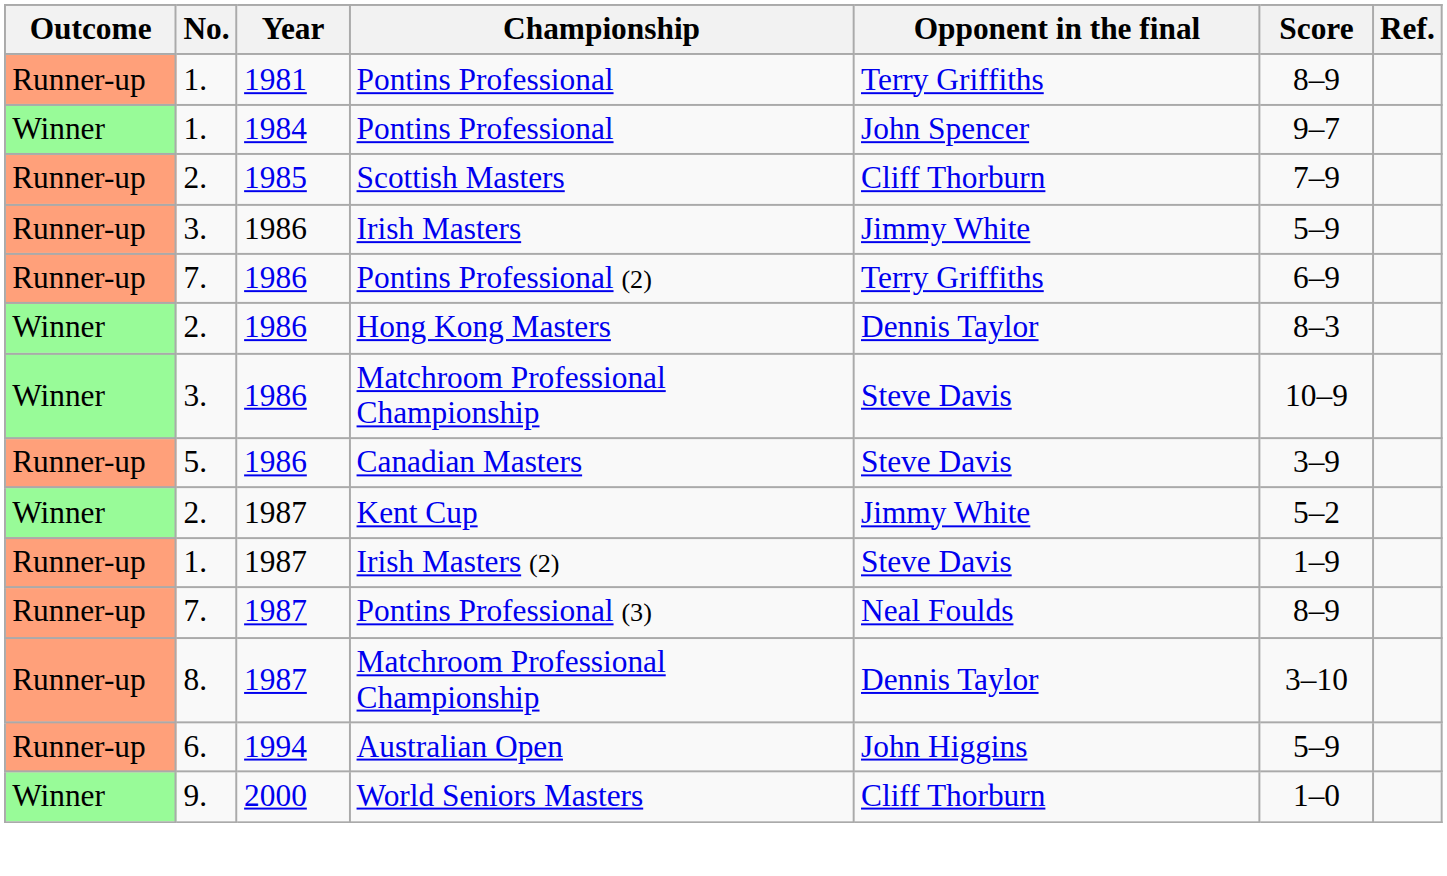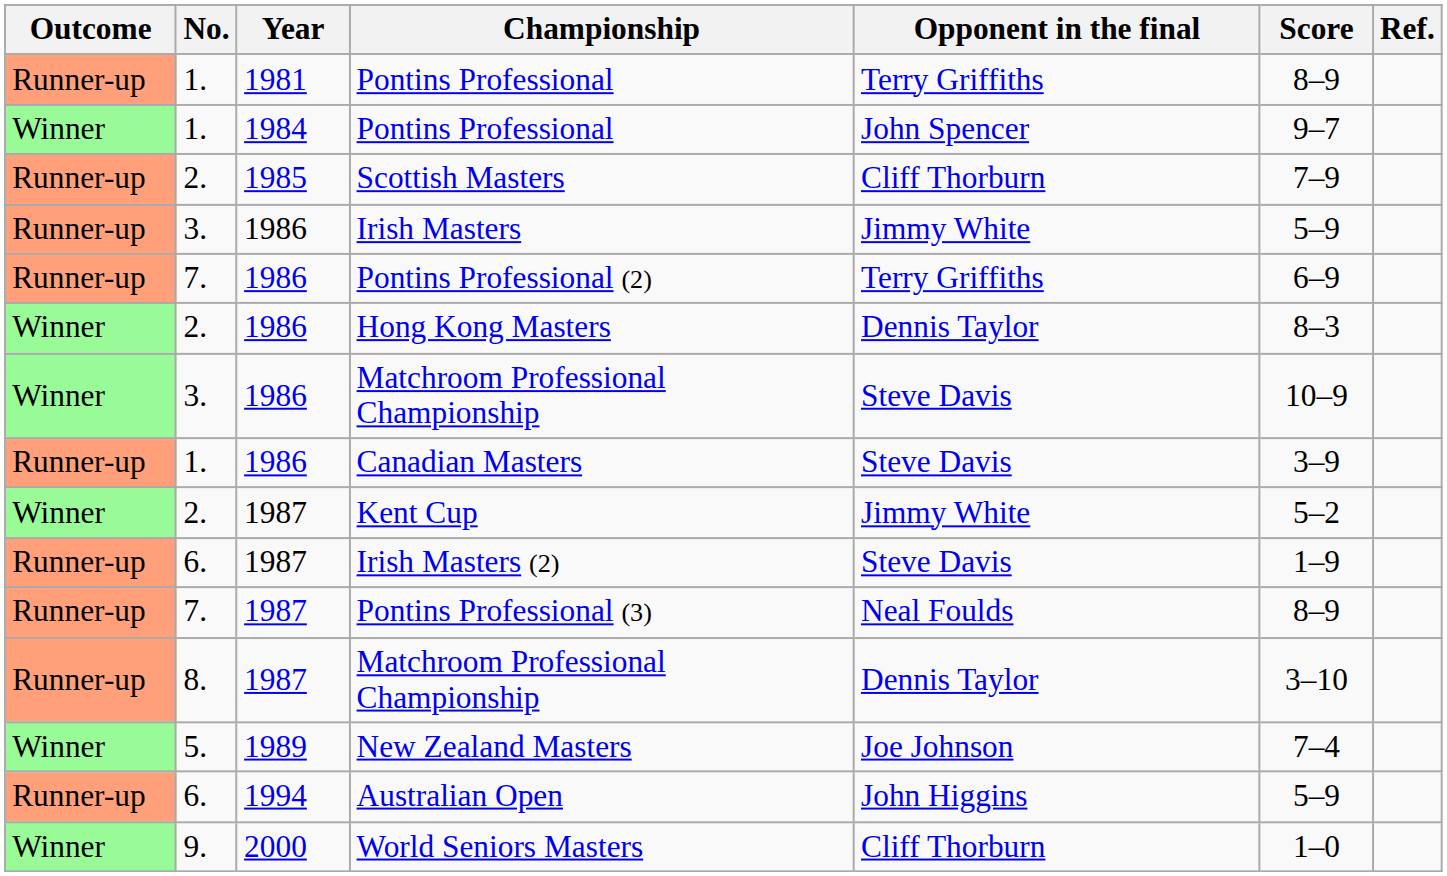 <table class="wikitable sortable">
 <tr>
 <th width="80">Outcome</th>
 <th width="20">No.</th>
 <th width="50">Year</th>
 <th style="width:250px;">Championship</th>
 <th style="width:200px;">Opponent in the final</th>
 <th style="width:50px;">Score</th>
 <th>Ref.</th>
 </tr>
 <tr>
 <td style="background:#ffa07a;">Runner-up</td>
 <td>1.</td>
 <td><a href='#'>1981</a></td>
 <td><a href='#'>Pontins Professional</a></td>
 <td> <a href='#'>Terry Griffiths</a></td>
 <td align="center">8–9</td>
 <td></td>
 </tr>
 <tr>
 <td style="background:#98fb98;">Winner</td>
 <td>1.</td>
 <td><a href='#'>1984</a></td>
 <td><a href='#'>Pontins Professional</a></td>
 <td> <a href='#'>John Spencer</a></td>
 <td align="center">9–7</td>
 <td></td>
 </tr>
 <tr>
 <td style="background:#ffa07a;">Runner-up</td>
 <td>2.</td>
 <td><a href='#'>1985</a></td>
 <td><a href='#'>Scottish Masters</a></td>
 <td> <a href='#'>Cliff Thorburn</a></td>
 <td align="center">7–9</td>
 <td></td>
 </tr>
 <tr>
 <td style="background:#ffa07a;">Runner-up</td>
 <td>3.</td>
 <td>1986</td>
 <td><a href='#'>Irish Masters</a></td>
 <td> <a href='#'>Jimmy White</a></td>
 <td align="center">5–9</td>
 <td></td>
 </tr>
 <tr>
 <td style="background:#ffa07a;">Runner-up</td>
 <td>7.</td>
 <td><a href='#'>1986</a></td>
 <td><a href='#'>Pontins Professional</a> <small>(2)</small></td>
 <td> <a href='#'>Terry Griffiths</a></td>
 <td align="center">6–9</td>
 <td></td>
 </tr>
 <tr>
 <td style="background:#98fb98;">Winner</td>
 <td>2.</td>
 <td><a href='#'>1986</a></td>
 <td><a href='#'>Hong Kong Masters</a></td>
 <td> <a href='#'>Dennis Taylor</a></td>
 <td align="center">8–3</td>
 <td></td>
 </tr>
 <tr>
 <td style="background:#98fb98;">Winner</td>
 <td>3.</td>
 <td><a href='#'>1986</a></td>
 <td><a href='#'>Matchroom Professional Championship</a></td>
 <td> <a href='#'>Steve Davis</a></td>
 <td align="center">10–9</td>
 <td></td>
 </tr>
 <tr>
 <td style="background:#ffa07a;">Runner-up</td>
-<td>5.</td>
+<td>1.</td>
 <td><a href='#'>1986</a></td>
 <td><a href='#'>Canadian Masters</a></td>
 <td> <a href='#'>Steve Davis</a></td>
 <td align="center">3–9</td>
 <td></td>
 </tr>
 <tr>
 <td style="background:#98fb98;">Winner</td>
 <td>2.</td>
 <td>1987</td>
 <td><a href='#'>Kent Cup</a></td>
 <td> <a href='#'>Jimmy White</a></td>
 <td align="center">5–2</td>
 <td></td>
 </tr>
 <tr>
 <td style="background:#ffa07a;">Runner-up</td>
-<td>1.</td>
+<td>6.</td>
 <td>1987</td>
 <td><a href='#'>Irish Masters</a> <small>(2)</small></td>
 <td> <a href='#'>Steve Davis</a></td>
 <td align="center">1–9</td>
 <td></td>
 </tr>
 <tr>
 <td style="background:#ffa07a;">Runner-up</td>
 <td>7.</td>
 <td><a href='#'>1987</a></td>
 <td><a href='#'>Pontins Professional</a> <small>(3)</small></td>
 <td> <a href='#'>Neal Foulds</a></td>
 <td align="center">8–9</td>
 <td></td>
 </tr>
 <tr>
 <td style="background:#ffa07a;">Runner-up</td>
 <td>8.</td>
 <td><a href='#'>1987</a></td>
 <td><a href='#'>Matchroom Professional Championship</a></td>
 <td> <a href='#'>Dennis Taylor</a></td>
 <td align="center">3–10</td>
 <td></td>
 </tr>
 <tr>
+<td style="background:#98fb98;">Winner</td>
+<td>5.</td>
+<td><a href='#'>1989</a></td>
+<td><a href='#'>New Zealand Masters</a></td>
+<td> <a href='#'>Joe Johnson</a></td>
+<td align="center">7–4</td>
+<td></td>
+</tr>
+<tr>
 <td style="background:#ffa07a;">Runner-up</td>
 <td>6.</td>
 <td><a href='#'>1994</a></td>
 <td><a href='#'>Australian Open</a></td>
 <td> <a href='#'>John Higgins</a></td>
 <td align="center">5–9</td>
 <td></td>
 </tr>
 <tr>
 <td style="background:#98fb98;">Winner</td>
 <td>9.</td>
 <td><a href='#'>2000</a></td>
 <td><a href='#'>World Seniors Masters</a></td>
 <td> <a href='#'>Cliff Thorburn</a></td>
 <td align="center">1–0</td>
 <td></td>
 </tr>
 </table>
